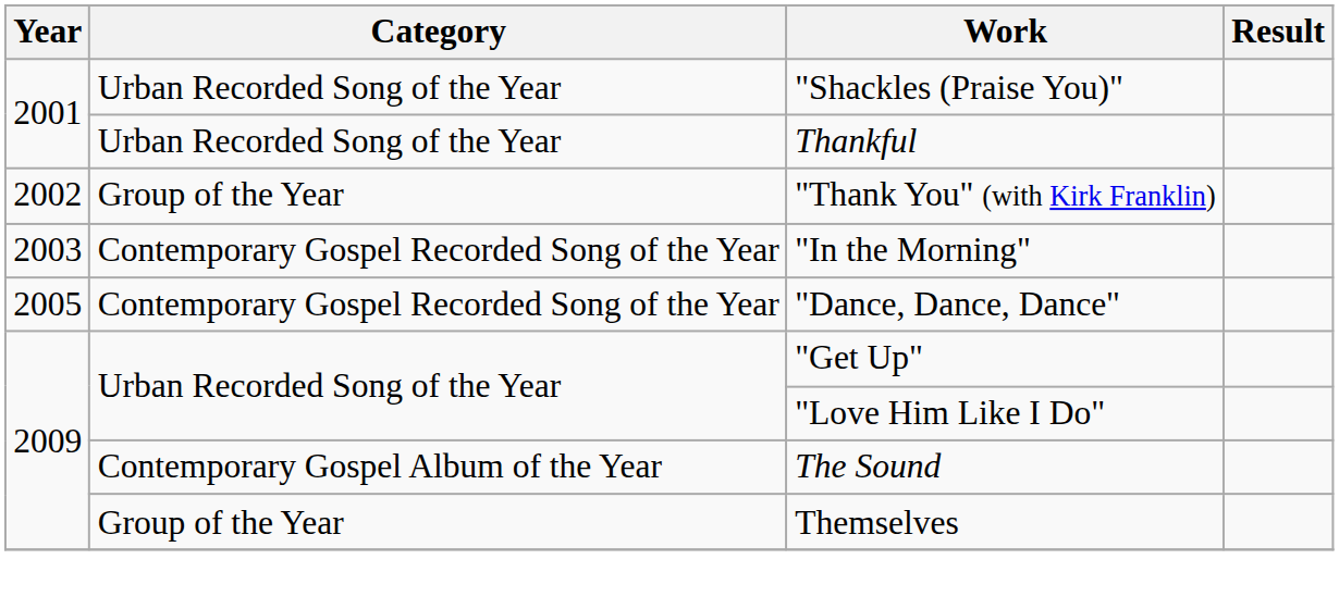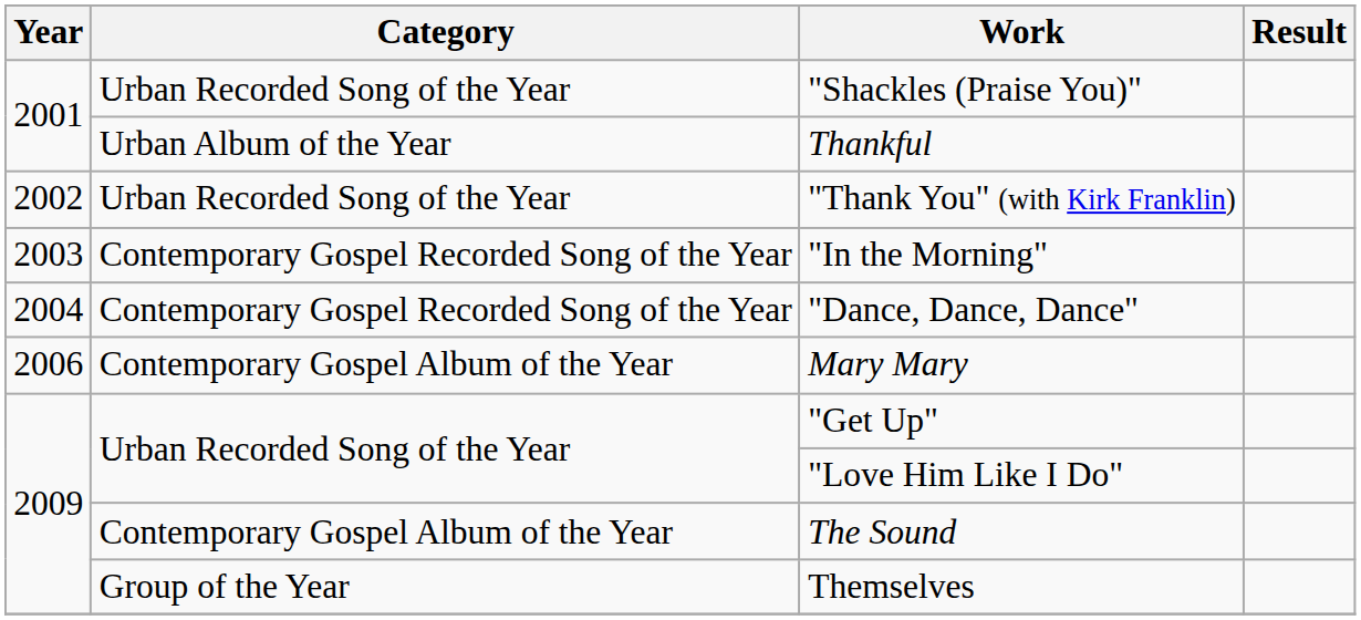 <table class="wikitable">
 <tr>
 <th>Year</th>
 <th>Category</th>
 <th>Work</th>
 <th>Result</th>
 </tr>
 <tr>
 <td rowspan="2">2001</td>
 <td>Urban Recorded Song of the Year</td>
 <td>"Shackles (Praise You)"</td>
 <td></td>
 </tr>
 <tr>
-<td>Urban Recorded Song of the Year</td>
+<td>Urban Album of the Year</td>
 <td><em>Thankful</em></td>
 <td></td>
 </tr>
 <tr>
 <td>2002</td>
-<td>Group of the Year</td>
+<td>Urban Recorded Song of the Year</td>
 <td>"Thank You" <small>(with <a href='#'>Kirk Franklin</a>)</small></td>
 <td></td>
 </tr>
 <tr>
 <td>2003</td>
 <td>Contemporary Gospel Recorded Song of the Year</td>
 <td>"In the Morning"</td>
 <td></td>
 </tr>
 <tr>
-<td>2005</td>
+<td>2004</td>
 <td>Contemporary Gospel Recorded Song of the Year</td>
 <td>"Dance, Dance, Dance"</td>
+<td></td>
+</tr>
+<tr>
+<td>2006</td>
+<td>Contemporary Gospel Album of the Year</td>
+<td><em>Mary Mary</em></td>
 <td></td>
 </tr>
 <tr>
 <td rowspan="4">2009</td>
 <td rowspan="2">Urban Recorded Song of the Year</td>
 <td>"Get Up"</td>
 <td></td>
 </tr>
 <tr>
 <td>"Love Him Like I Do"</td>
 <td></td>
 </tr>
 <tr>
 <td>Contemporary Gospel Album of the Year</td>
 <td><em>The Sound</em></td>
 <td></td>
 </tr>
 <tr>
 <td>Group of the Year</td>
 <td>Themselves</td>
 <td></td>
 </tr>
 <tr>
 </tr>
 </table>
